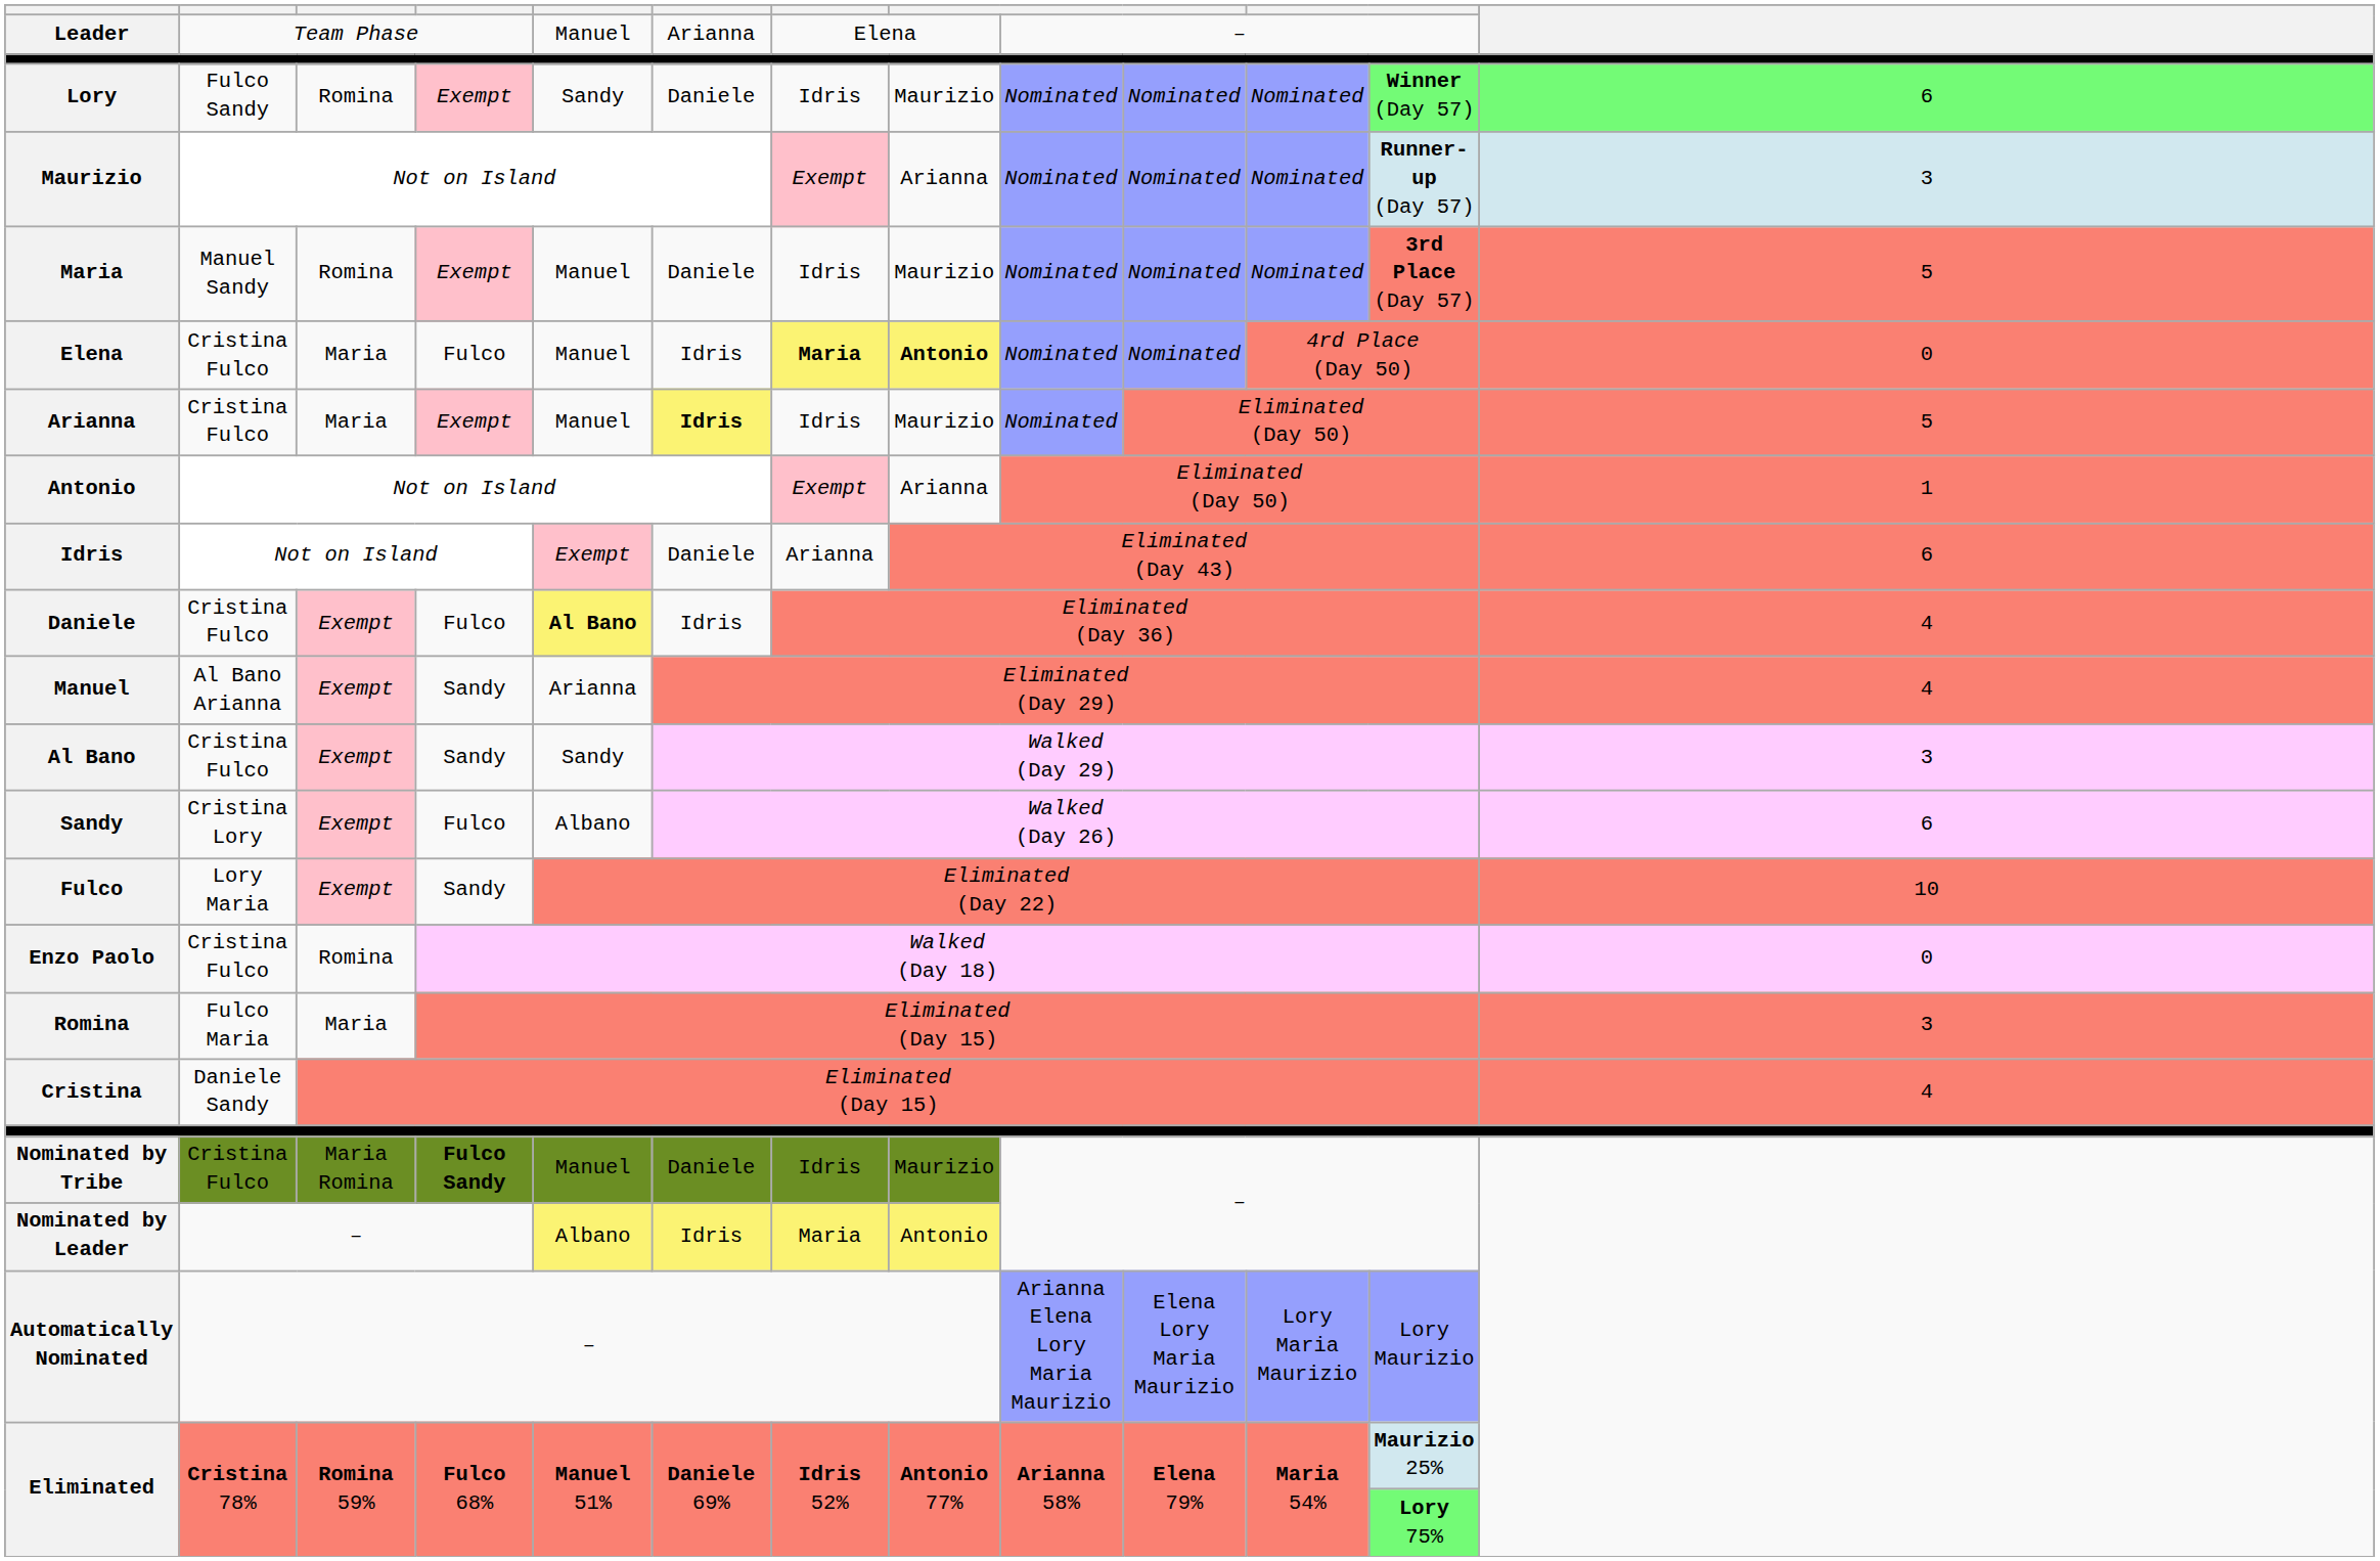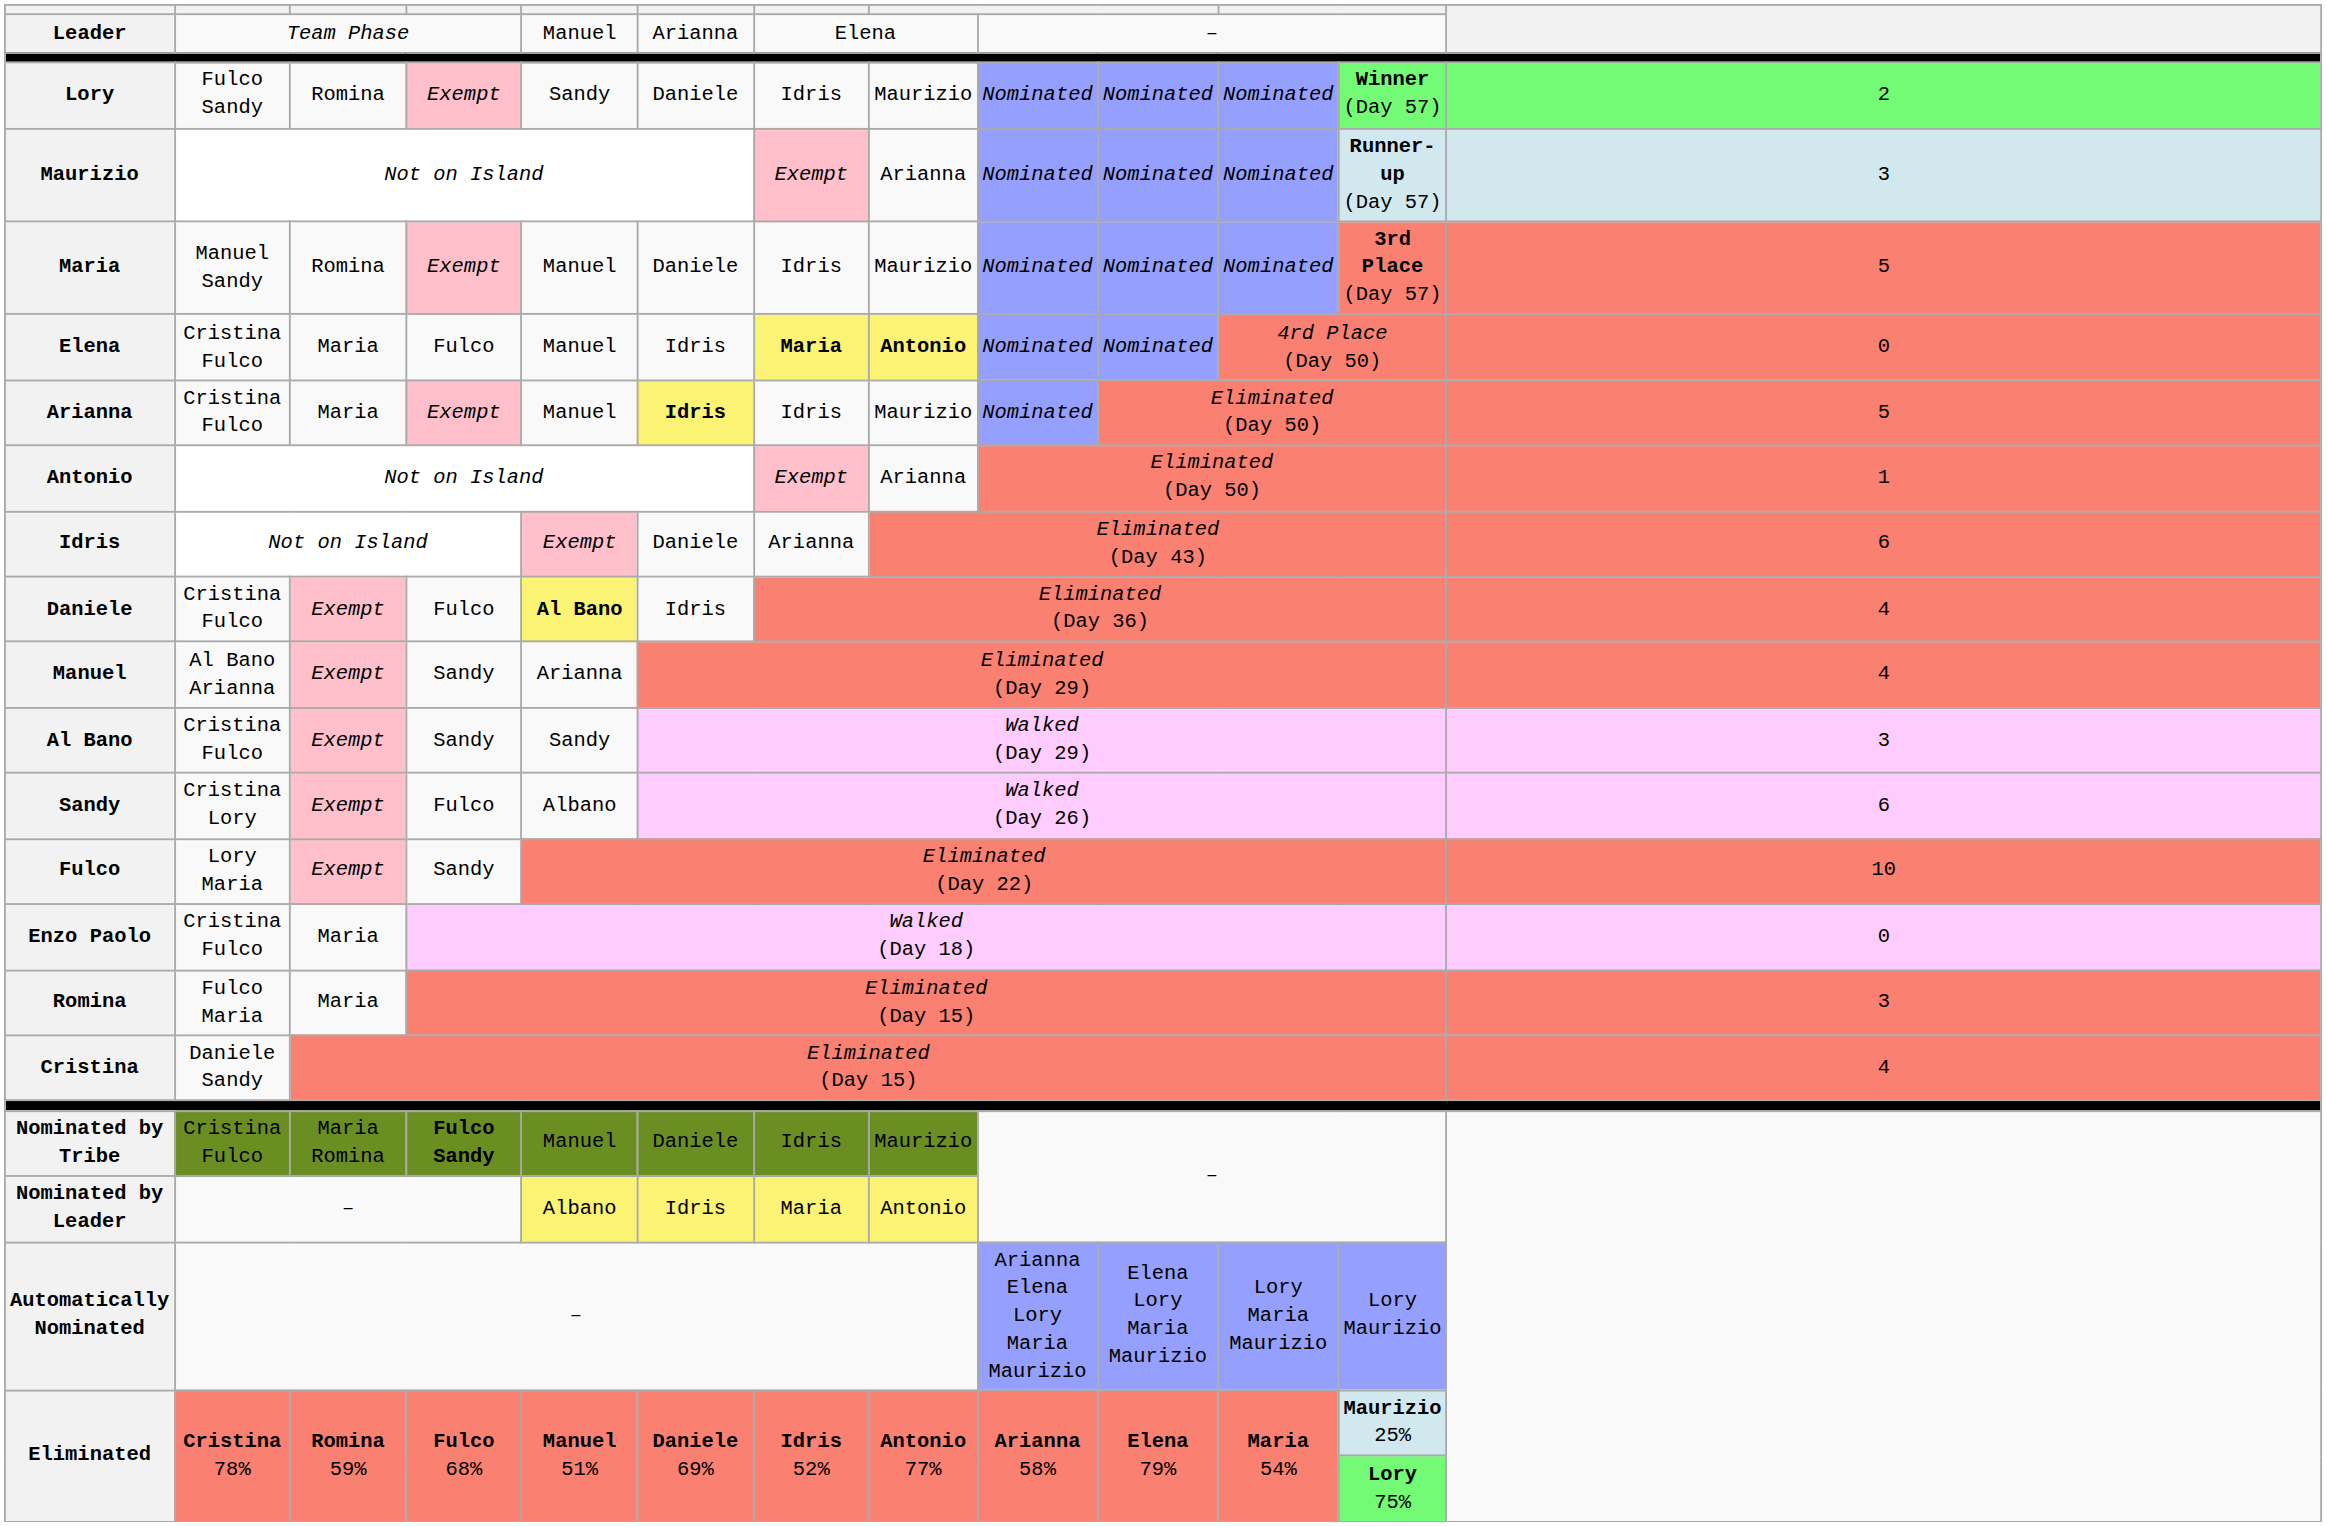 <table class="wikitable" style="text-align:center; font-size:85%; line-height:15px;">
 <tr>
 <th style="width: 5%;"></th>
 <th style="width: 5%;"></th>
 <th style="width: 5%;"></th>
 <th style="width: 5%;"></th>
 <th style="width: 5%;"></th>
 <th style="width: 5%;"></th>
 <th style="width: 5%;"></th>
 <th colspan="3" style="width: 5%;"></th>
 <th colspan="2" style="width: 5%;"></th>
 <th rowspan="2"></th>
 </tr>
 <tr>
 <th>Leader</th>
 <td colspan="3"><em>Team Phase</em></td>
 <td>Manuel</td>
 <td>Arianna</td>
 <td colspan="2">Elena</td>
 <td colspan="4">–</td>
 </tr>
 <tr>
 <th colspan="13" style="background:#000;"></th>
 </tr>
 <tr>
 <th>Lory</th>
 <td>Fulco<br>Sandy</td>
 <td>Romina</td>
 <td style="background:pink;"><em>Exempt</em></td>
 <td>Sandy</td>
 <td>Daniele</td>
 <td>Idris</td>
 <td>Maurizio</td>
 <td style="background:#959FFD"><em>Nominated</em></td>
 <td style="background:#959FFD"><em>Nominated</em></td>
 <td style="background:#959FFD"><em>Nominated</em></td>
 <td style="background:#73FB76;"><strong>Winner</strong><br>(Day 57)</td>
-<td style="background:#73FB76;">6</td>
+<td style="background:#73FB76;">2</td>
 </tr>
 <tr>
 <th>Maurizio</th>
 <td colspan="5" style="background:#fff;"><em>Not on Island</em></td>
 <td style="background:pink;"><em>Exempt</em></td>
 <td>Arianna</td>
 <td style="background:#959FFD"><em>Nominated</em></td>
 <td style="background:#959FFD"><em>Nominated</em></td>
 <td style="background:#959FFD"><em>Nominated</em></td>
 <td style="background:#D1E8EF;"><strong>Runner-up</strong><br>(Day 57)</td>
 <td style="background:#D1E8EF;">3</td>
 </tr>
 <tr>
 <th>Maria</th>
 <td>Manuel<br>Sandy</td>
 <td>Romina</td>
 <td style="background:pink;"><em>Exempt</em></td>
 <td>Manuel</td>
 <td>Daniele</td>
 <td>Idris</td>
 <td>Maurizio</td>
 <td style="background:#959FFD"><em>Nominated</em></td>
 <td style="background:#959FFD"><em>Nominated</em></td>
 <td style="background:#959FFD"><em>Nominated</em></td>
 <td style="background:salmon;"><strong>3rd Place</strong><br>(Day 57)</td>
 <td style="background:salmon;">5</td>
 </tr>
 <tr>
 <th>Elena</th>
 <td>Cristina<br>Fulco</td>
 <td>Maria</td>
 <td>Fulco</td>
 <td>Manuel</td>
 <td>Idris</td>
 <td style="background:#FBF373;"><strong>Maria</strong></td>
 <td style="background:#FBF373;"><strong>Antonio</strong></td>
 <td style="background:#959FFD"><em>Nominated</em></td>
 <td style="background:#959FFD"><em>Nominated</em></td>
 <td colspan="2" style="background:salmon;"><em>4rd Place</em><br>(Day 50)</td>
 <td style="background:salmon;">0</td>
 </tr>
 <tr>
 <th>Arianna</th>
 <td>Cristina<br>Fulco</td>
 <td>Maria</td>
 <td style="background:pink;"><em>Exempt</em></td>
 <td>Manuel</td>
 <td style="background:#FBF373;"><strong>Idris</strong></td>
 <td>Idris</td>
 <td>Maurizio</td>
 <td style="background:#959FFD"><em>Nominated</em></td>
 <td colspan="3" style="background:salmon;"><em>Eliminated</em><br>(Day 50)</td>
 <td style="background:salmon;">5</td>
 </tr>
 <tr>
 <th>Antonio</th>
 <td colspan="5" style="background:#fff;"><em>Not on Island</em></td>
 <td style="background:pink;"><em>Exempt</em></td>
 <td>Arianna</td>
 <td colspan="4" style="background:salmon;"><em>Eliminated</em><br>(Day 50)</td>
 <td style="background:salmon;">1</td>
 </tr>
 <tr>
 <th>Idris</th>
 <td colspan="3" style="background:#fff;"><em>Not on Island</em></td>
 <td style="background:pink;"><em>Exempt</em></td>
 <td>Daniele</td>
 <td>Arianna</td>
 <td colspan="5" style="background:salmon;"><em>Eliminated</em><br>(Day 43)</td>
 <td style="background:salmon;">6</td>
 </tr>
 <tr>
 <th>Daniele</th>
 <td>Cristina<br>Fulco</td>
 <td style="background:pink;"><em>Exempt</em></td>
 <td>Fulco</td>
 <td style="background:#FBF373;"><strong>Al Bano</strong></td>
 <td>Idris</td>
 <td colspan="6" style="background:salmon;"><em>Eliminated</em><br>(Day 36)</td>
 <td style="background:salmon;">4</td>
 </tr>
 <tr>
 <th>Manuel</th>
 <td>Al Bano<br>Arianna</td>
 <td style="background:pink;"><em>Exempt</em></td>
 <td>Sandy</td>
 <td>Arianna</td>
 <td colspan="7" style="background:salmon;"><em>Eliminated</em><br>(Day 29)</td>
 <td style="background:salmon;">4</td>
 </tr>
 <tr>
 <th>Al Bano</th>
 <td>Cristina<br>Fulco</td>
 <td style="background:pink;"><em>Exempt</em></td>
 <td>Sandy</td>
 <td>Sandy</td>
 <td colspan="7" style="background:#fcf;"><em>Walked</em><br>(Day 29)</td>
 <td style="background:#fcf;">3</td>
 </tr>
 <tr>
 <th>Sandy</th>
 <td>Cristina<br>Lory</td>
 <td style="background:pink;"><em>Exempt</em></td>
 <td>Fulco</td>
 <td>Albano</td>
 <td colspan="7" style="background:#fcf;"><em>Walked</em><br>(Day 26)</td>
 <td style="background:#fcf;">6</td>
 </tr>
 <tr>
 <th>Fulco</th>
 <td>Lory<br>Maria</td>
 <td style="background:pink;"><em>Exempt</em></td>
 <td>Sandy</td>
 <td colspan="8" style="background:salmon;"><em>Eliminated</em><br>(Day 22)</td>
 <td style="background:salmon;">10</td>
 </tr>
 <tr>
 <th>Enzo Paolo</th>
 <td>Cristina<br>Fulco</td>
-<td>Romina</td>
+<td>Maria</td>
 <td colspan="9" style="background:#fcf;"><em>Walked</em><br>(Day 18)</td>
 <td style="background:#fcf;">0</td>
 </tr>
 <tr>
 <th>Romina</th>
 <td>Fulco<br>Maria</td>
 <td>Maria</td>
 <td colspan="9" style="background:salmon;"><em>Eliminated</em><br>(Day 15)</td>
 <td style="background:salmon;">3</td>
 </tr>
 <tr>
 <th>Cristina</th>
 <td>Daniele<br>Sandy</td>
 <td colspan="10" style="background:salmon;"><em>Eliminated</em><br>(Day 15)</td>
 <td style="background:salmon;">4</td>
 </tr>
 <tr>
 <th colspan="13" style="background:#000;"></th>
 </tr>
 <tr>
 <th>Nominated by Tribe</th>
 <td style="background:#6B8E23;">Cristina<br>Fulco</td>
 <td style="background:#6B8E23;">Maria<br>Romina</td>
 <td style="background:#6B8E23;"><strong>Fulco<br>Sandy</strong></td>
 <td style="background:#6B8E23;">Manuel</td>
 <td style="background:#6B8E23;">Daniele</td>
 <td style="background:#6B8E23;">Idris</td>
 <td style="background:#6B8E23;">Maurizio</td>
 <td colspan="4" rowspan="2">–</td>
 </tr>
 <tr>
 <th>Nominated by Leader</th>
 <td colspan="3">–</td>
 <td style="background:#FBF373;">Albano</td>
 <td style="background:#FBF373;">Idris</td>
 <td style="background:#FBF373;">Maria</td>
 <td style="background:#FBF373;">Antonio</td>
 </tr>
 <tr>
 <th>Automatically Nominated</th>
 <td colspan="7">–</td>
 <td style="background:#959FFD">Arianna<br>Elena<br>Lory<br>Maria<br>Maurizio</td>
 <td style="background:#959FFD">Elena<br>Lory<br>Maria<br>Maurizio</td>
 <td style="background:#959FFD">Lory<br>Maria<br>Maurizio</td>
 <td style="background:#959FFD">Lory<br>Maurizio</td>
 </tr>
 <tr>
 <th rowspan=5>Eliminated</th>
 <td rowspan="2" style="background:salmon;"><strong>Cristina</strong><br>78%<br></td>
 <td rowspan="2" style="background:salmon;"><strong>Romina</strong><br>59%<br></td>
 <td rowspan="2" style="background:salmon;"><strong>Fulco</strong><br>68%<br></td>
 <td rowspan="2" style="background:salmon;"><strong>Manuel</strong><br>51%<br></td>
 <td rowspan="2" style="background:salmon;"><strong>Daniele</strong><br>69%<br></td>
 <td rowspan="2" style="background:salmon;"><strong>Idris</strong><br>52%<br></td>
 <td rowspan="2" style="background:salmon;"><strong>Antonio</strong><br>77%<br></td>
 <td rowspan="2" style="background:salmon;"><strong>Arianna</strong><br>58%<br></td>
 <td rowspan="2" style="background:salmon;"><strong>Elena</strong><br>79%<br></td>
 <td rowspan="2" style="background:salmon;"><strong>Maria</strong><br>54%<br></td>
 <td style="background:#D1E8EF"><strong>Maurizio</strong><br>25%<br></td>
 </tr>
 <tr>
 <td style="background:#73FB76"><strong>Lory</strong><br>75%<br></td>
 </tr>
 </table>
